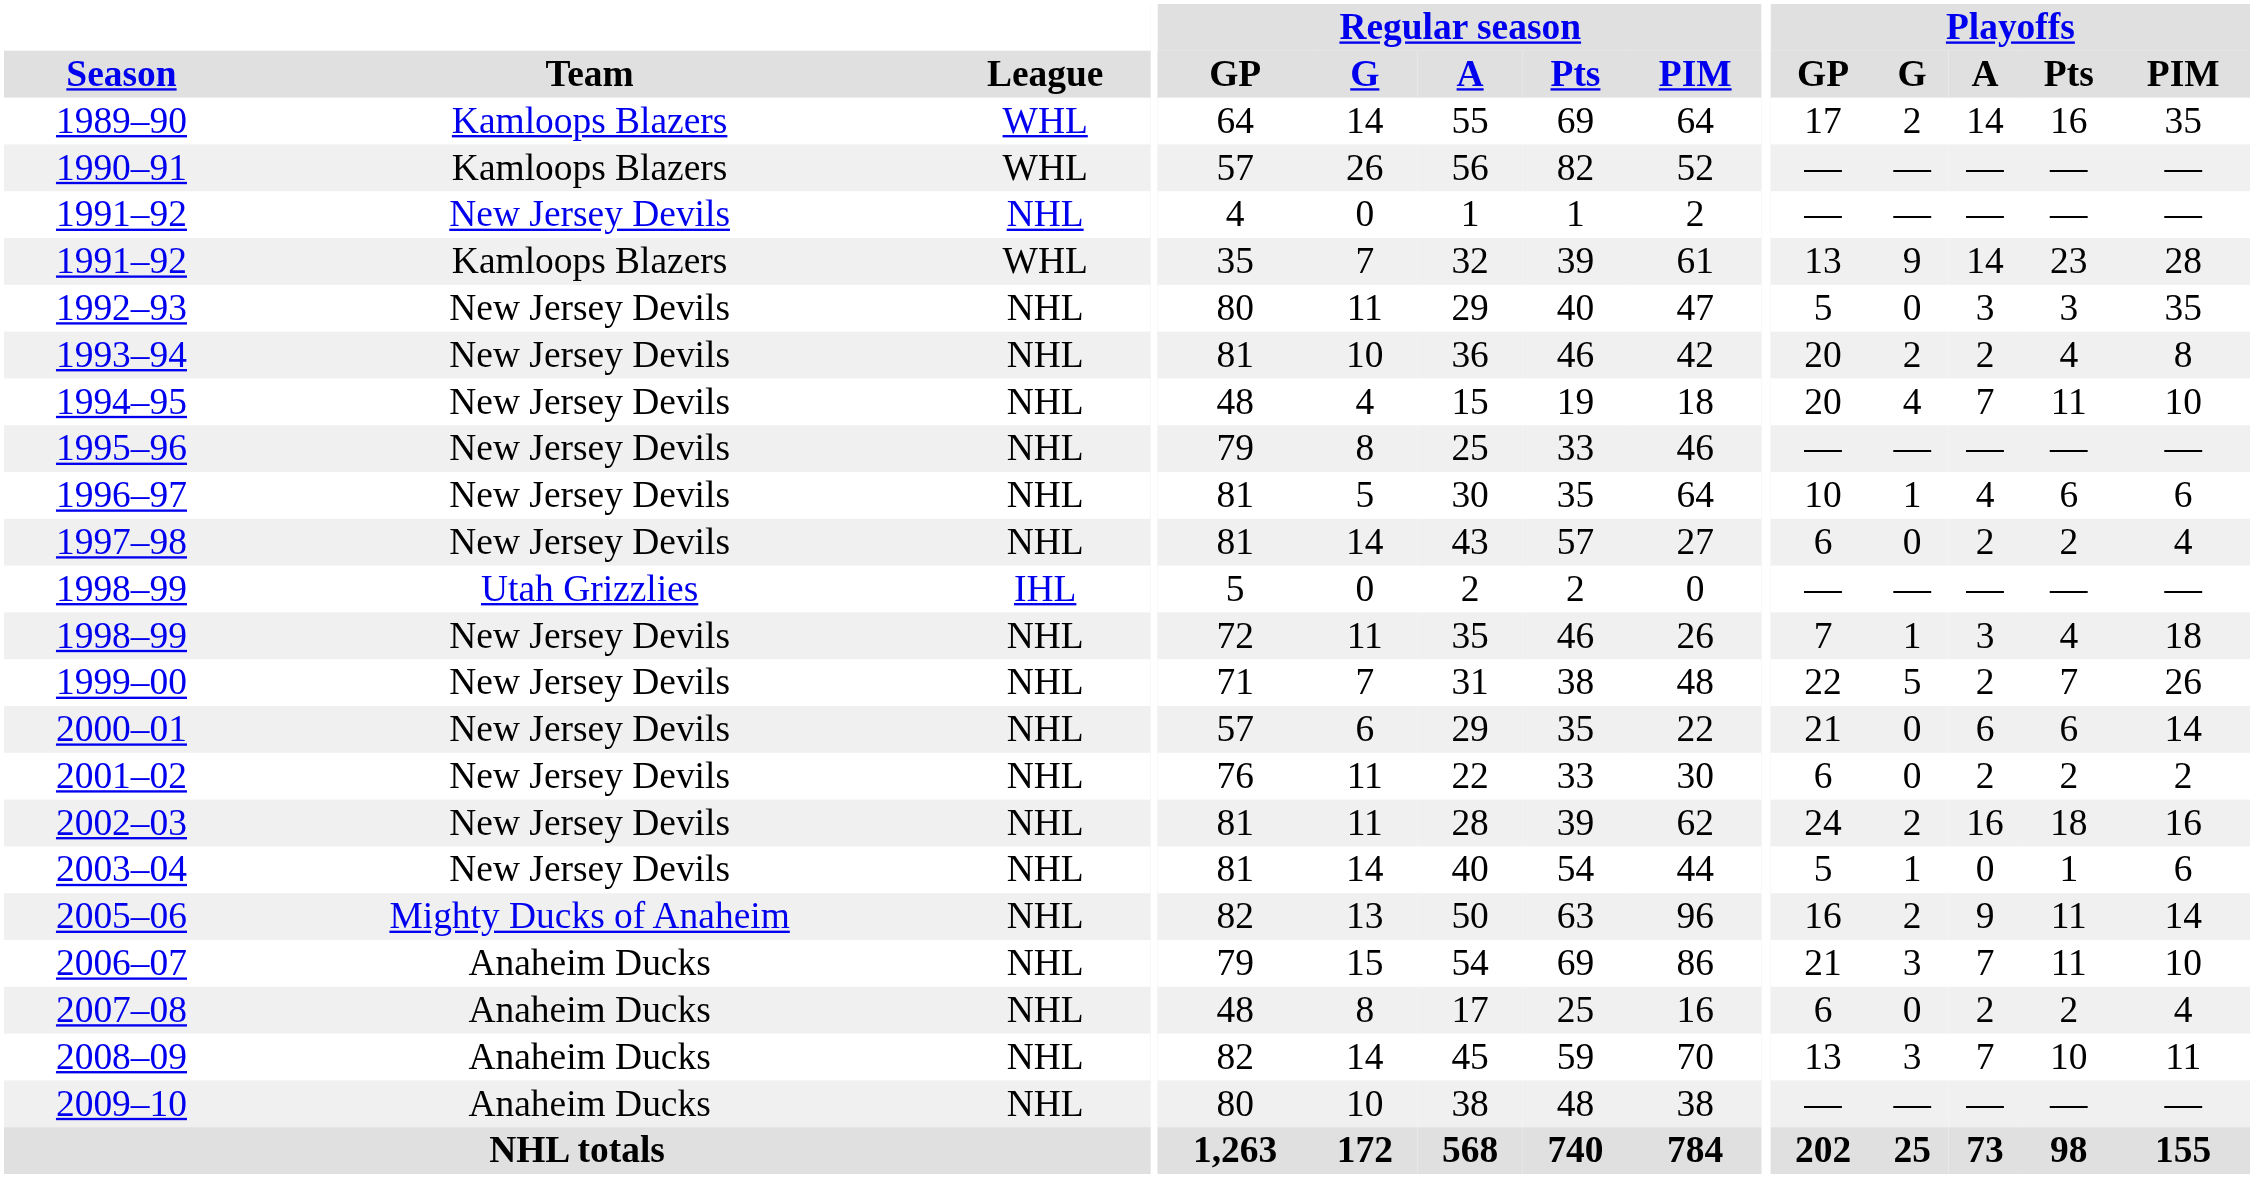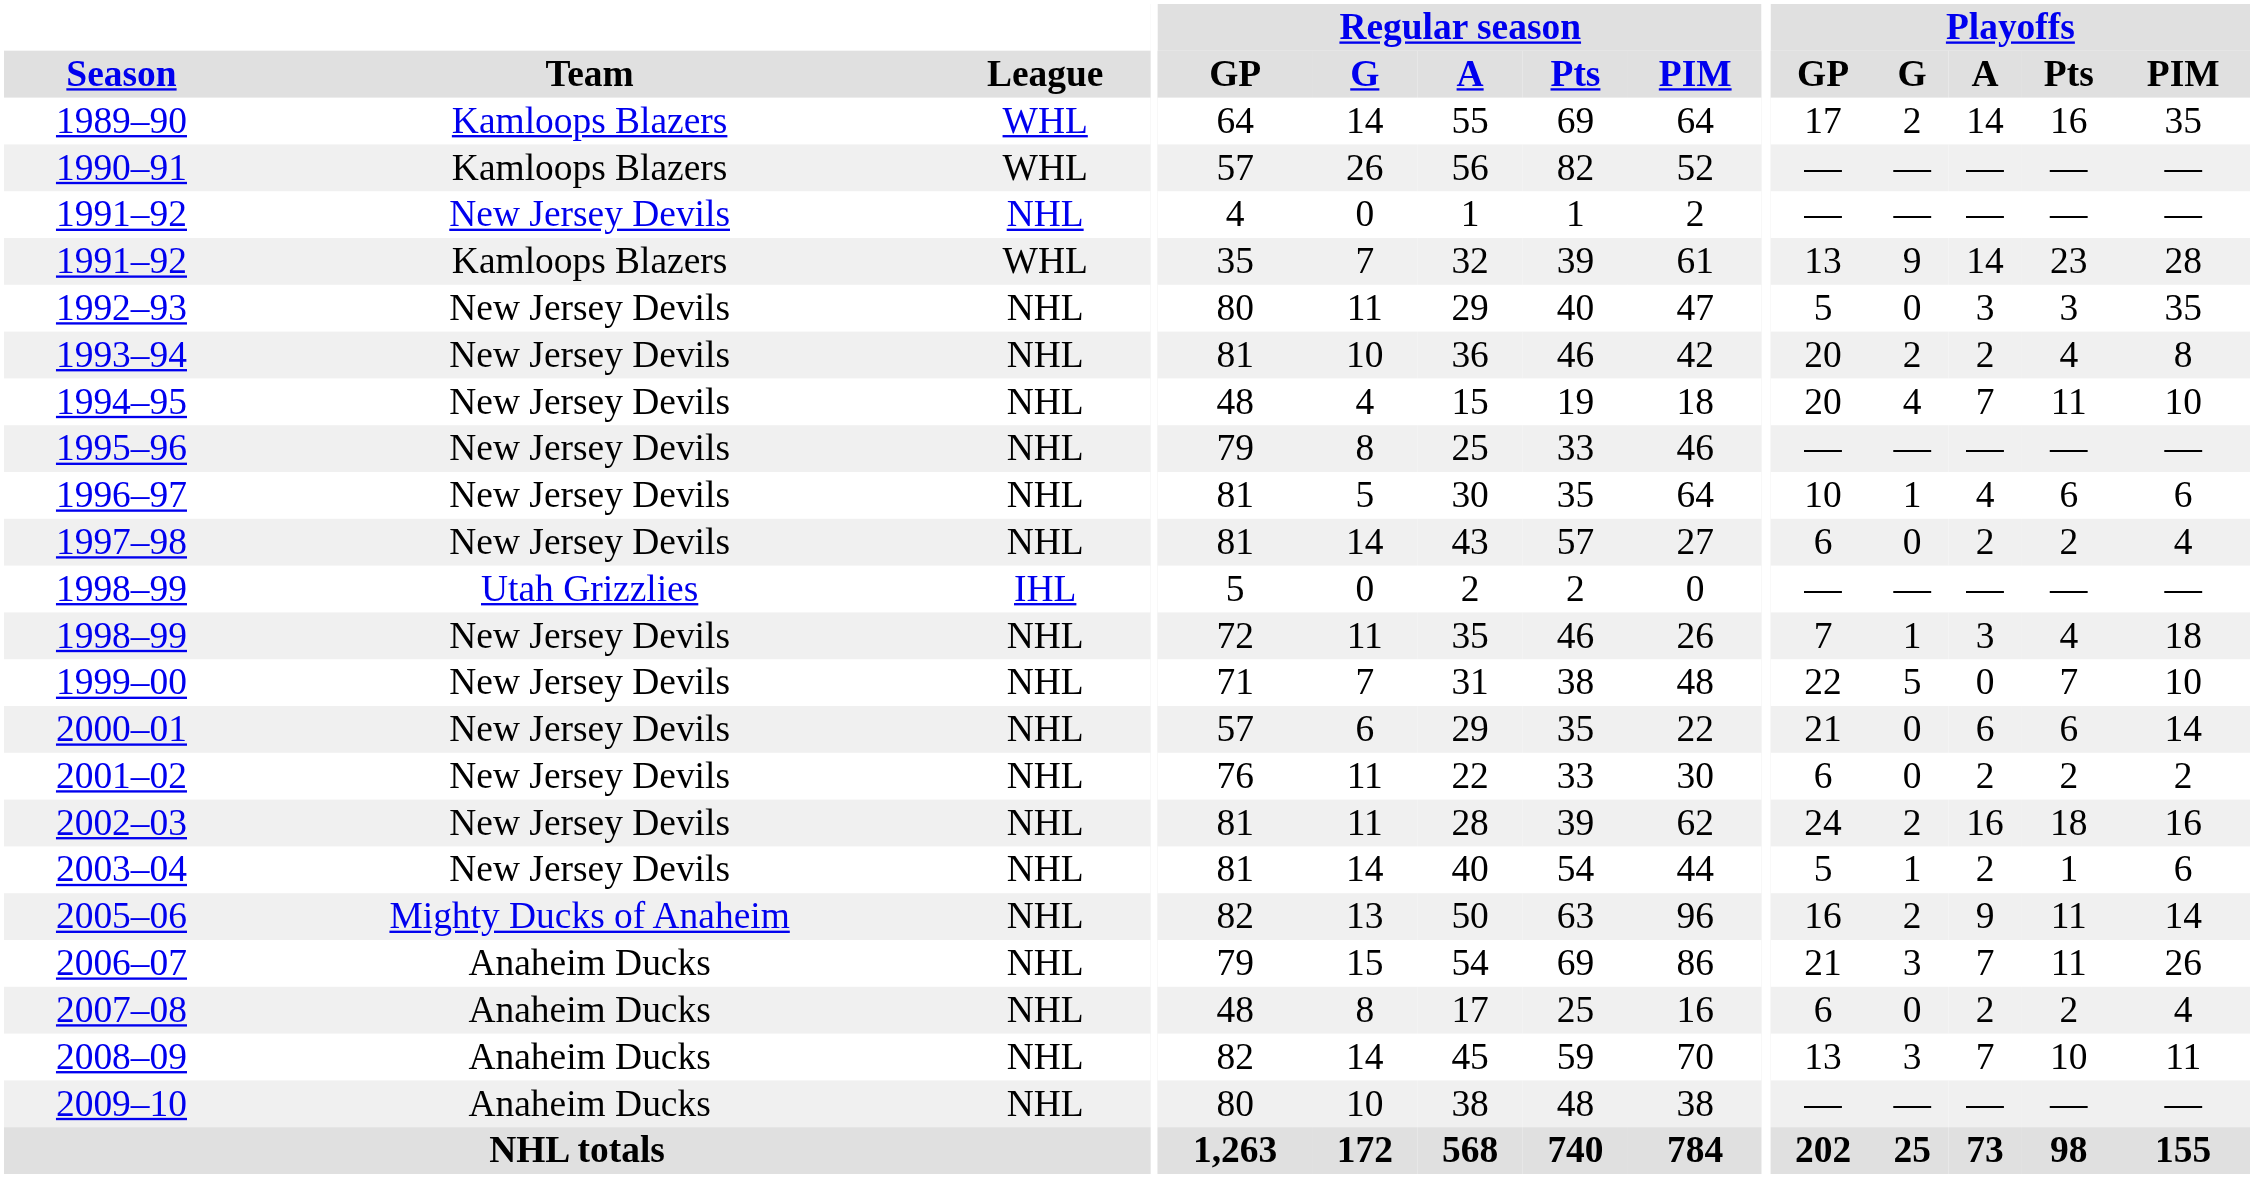 <table border="0" cellpadding="1" cellspacing="0" style="text-align:center; width:60em">
 <tr bgcolor="#e0e0e0">
 <th colspan="3" bgcolor="#ffffff"></th>
 <th rowspan="100" bgcolor="#ffffff"></th>
 <th colspan="5"><a href='#'>Regular season</a></th>
 <th rowspan="100" bgcolor="#ffffff"></th>
 <th colspan="5"><a href='#'>Playoffs</a></th>
 </tr>
 <tr bgcolor="#e0e0e0">
 <th><a href='#'>Season</a></th>
 <th>Team</th>
 <th>League</th>
 <th>GP</th>
 <th><a href='#'>G</a></th>
 <th><a href='#'>A</a></th>
 <th><a href='#'>Pts</a></th>
 <th><a href='#'>PIM</a></th>
 <th>GP</th>
 <th>G</th>
 <th>A</th>
 <th>Pts</th>
 <th>PIM</th>
 </tr>
 <tr>
 <td><a href='#'>1989–90</a></td>
 <td><a href='#'>Kamloops Blazers</a></td>
 <td><a href='#'>WHL</a></td>
 <td>64</td>
 <td>14</td>
 <td>55</td>
 <td>69</td>
 <td>64</td>
 <td>17</td>
 <td>2</td>
 <td>14</td>
 <td>16</td>
 <td>35</td>
 </tr>
 <tr bgcolor="#f0f0f0">
 <td><a href='#'>1990–91</a></td>
 <td>Kamloops Blazers</td>
 <td>WHL</td>
 <td>57</td>
 <td>26</td>
 <td>56</td>
 <td>82</td>
 <td>52</td>
 <td>—</td>
 <td>—</td>
 <td>—</td>
 <td>—</td>
 <td>—</td>
 </tr>
 <tr>
 <td><a href='#'>1991–92</a></td>
 <td><a href='#'>New Jersey Devils</a></td>
 <td><a href='#'>NHL</a></td>
 <td>4</td>
 <td>0</td>
 <td>1</td>
 <td>1</td>
 <td>2</td>
 <td>—</td>
 <td>—</td>
 <td>—</td>
 <td>—</td>
 <td>—</td>
 </tr>
 <tr bgcolor="#f0f0f0">
 <td><a href='#'>1991–92</a></td>
 <td>Kamloops Blazers</td>
 <td>WHL</td>
 <td>35</td>
 <td>7</td>
 <td>32</td>
 <td>39</td>
 <td>61</td>
 <td>13</td>
 <td>9</td>
 <td>14</td>
 <td>23</td>
 <td>28</td>
 </tr>
 <tr>
 <td><a href='#'>1992–93</a></td>
 <td>New Jersey Devils</td>
 <td>NHL</td>
 <td>80</td>
 <td>11</td>
 <td>29</td>
 <td>40</td>
 <td>47</td>
 <td>5</td>
 <td>0</td>
 <td>3</td>
 <td>3</td>
 <td>35</td>
 </tr>
 <tr bgcolor="#f0f0f0">
 <td><a href='#'>1993–94</a></td>
 <td>New Jersey Devils</td>
 <td>NHL</td>
 <td>81</td>
 <td>10</td>
 <td>36</td>
 <td>46</td>
 <td>42</td>
 <td>20</td>
 <td>2</td>
 <td>2</td>
 <td>4</td>
 <td>8</td>
 </tr>
 <tr>
 <td><a href='#'>1994–95</a></td>
 <td>New Jersey Devils</td>
 <td>NHL</td>
 <td>48</td>
 <td>4</td>
 <td>15</td>
 <td>19</td>
 <td>18</td>
 <td>20</td>
 <td>4</td>
 <td>7</td>
 <td>11</td>
 <td>10</td>
 </tr>
 <tr bgcolor="#f0f0f0">
 <td><a href='#'>1995–96</a></td>
 <td>New Jersey Devils</td>
 <td>NHL</td>
 <td>79</td>
 <td>8</td>
 <td>25</td>
 <td>33</td>
 <td>46</td>
 <td>—</td>
 <td>—</td>
 <td>—</td>
 <td>—</td>
 <td>—</td>
 </tr>
 <tr>
 <td><a href='#'>1996–97</a></td>
 <td>New Jersey Devils</td>
 <td>NHL</td>
 <td>81</td>
 <td>5</td>
 <td>30</td>
 <td>35</td>
 <td>64</td>
 <td>10</td>
 <td>1</td>
 <td>4</td>
 <td>6</td>
 <td>6</td>
 </tr>
 <tr bgcolor="#f0f0f0">
 <td><a href='#'>1997–98</a></td>
 <td>New Jersey Devils</td>
 <td>NHL</td>
 <td>81</td>
 <td>14</td>
 <td>43</td>
 <td>57</td>
 <td>27</td>
 <td>6</td>
 <td>0</td>
 <td>2</td>
 <td>2</td>
 <td>4</td>
 </tr>
 <tr>
 <td><a href='#'>1998–99</a></td>
 <td><a href='#'>Utah Grizzlies</a></td>
 <td><a href='#'>IHL</a></td>
 <td>5</td>
 <td>0</td>
 <td>2</td>
 <td>2</td>
 <td>0</td>
 <td>—</td>
 <td>—</td>
 <td>—</td>
 <td>—</td>
 <td>—</td>
 </tr>
 <tr bgcolor="#f0f0f0">
 <td><a href='#'>1998–99</a></td>
 <td>New Jersey Devils</td>
 <td>NHL</td>
 <td>72</td>
 <td>11</td>
 <td>35</td>
 <td>46</td>
 <td>26</td>
 <td>7</td>
 <td>1</td>
 <td>3</td>
 <td>4</td>
 <td>18</td>
 </tr>
 <tr>
 <td><a href='#'>1999–00</a></td>
 <td>New Jersey Devils</td>
 <td>NHL</td>
 <td>71</td>
 <td>7</td>
 <td>31</td>
 <td>38</td>
 <td>48</td>
 <td>22</td>
 <td>5</td>
-<td>2</td>
+<td>0</td>
 <td>7</td>
-<td>26</td>
+<td>10</td>
 </tr>
 <tr bgcolor="#f0f0f0">
 <td><a href='#'>2000–01</a></td>
 <td>New Jersey Devils</td>
 <td>NHL</td>
 <td>57</td>
 <td>6</td>
 <td>29</td>
 <td>35</td>
 <td>22</td>
 <td>21</td>
 <td>0</td>
 <td>6</td>
 <td>6</td>
 <td>14</td>
 </tr>
 <tr>
 <td><a href='#'>2001–02</a></td>
 <td>New Jersey Devils</td>
 <td>NHL</td>
 <td>76</td>
 <td>11</td>
 <td>22</td>
 <td>33</td>
 <td>30</td>
 <td>6</td>
 <td>0</td>
 <td>2</td>
 <td>2</td>
 <td>2</td>
 </tr>
 <tr bgcolor="#f0f0f0">
 <td><a href='#'>2002–03</a></td>
 <td>New Jersey Devils</td>
 <td>NHL</td>
 <td>81</td>
 <td>11</td>
 <td>28</td>
 <td>39</td>
 <td>62</td>
 <td>24</td>
 <td>2</td>
 <td>16</td>
 <td>18</td>
 <td>16</td>
 </tr>
 <tr>
 <td><a href='#'>2003–04</a></td>
 <td>New Jersey Devils</td>
 <td>NHL</td>
 <td>81</td>
 <td>14</td>
 <td>40</td>
 <td>54</td>
 <td>44</td>
 <td>5</td>
 <td>1</td>
-<td>0</td>
+<td>2</td>
 <td>1</td>
 <td>6</td>
 </tr>
 <tr bgcolor="#f0f0f0">
 <td><a href='#'>2005–06</a></td>
 <td><a href='#'>Mighty Ducks of Anaheim</a></td>
 <td>NHL</td>
 <td>82</td>
 <td>13</td>
 <td>50</td>
 <td>63</td>
 <td>96</td>
 <td>16</td>
 <td>2</td>
 <td>9</td>
 <td>11</td>
 <td>14</td>
 </tr>
 <tr>
 <td><a href='#'>2006–07</a></td>
 <td>Anaheim Ducks</td>
 <td>NHL</td>
 <td>79</td>
 <td>15</td>
 <td>54</td>
 <td>69</td>
 <td>86</td>
 <td>21</td>
 <td>3</td>
 <td>7</td>
 <td>11</td>
-<td>10</td>
+<td>26</td>
 </tr>
 <tr bgcolor="#f0f0f0">
 <td><a href='#'>2007–08</a></td>
 <td>Anaheim Ducks</td>
 <td>NHL</td>
 <td>48</td>
 <td>8</td>
 <td>17</td>
 <td>25</td>
 <td>16</td>
 <td>6</td>
 <td>0</td>
 <td>2</td>
 <td>2</td>
 <td>4</td>
 </tr>
 <tr>
 <td><a href='#'>2008–09</a></td>
 <td>Anaheim Ducks</td>
 <td>NHL</td>
 <td>82</td>
 <td>14</td>
 <td>45</td>
 <td>59</td>
 <td>70</td>
 <td>13</td>
 <td>3</td>
 <td>7</td>
 <td>10</td>
 <td>11</td>
 </tr>
 <tr bgcolor="#f0f0f0">
 <td><a href='#'>2009–10</a></td>
 <td>Anaheim Ducks</td>
 <td>NHL</td>
 <td>80</td>
 <td>10</td>
 <td>38</td>
 <td>48</td>
 <td>38</td>
 <td>—</td>
 <td>—</td>
 <td>—</td>
 <td>—</td>
 <td>—</td>
 </tr>
 <tr bgcolor="#e0e0e0">
 <th colspan="3">NHL totals</th>
 <th>1,263</th>
 <th>172</th>
 <th>568</th>
 <th>740</th>
 <th>784</th>
 <th>202</th>
 <th>25</th>
 <th>73</th>
 <th>98</th>
 <th>155</th>
 </tr>
 </table>
